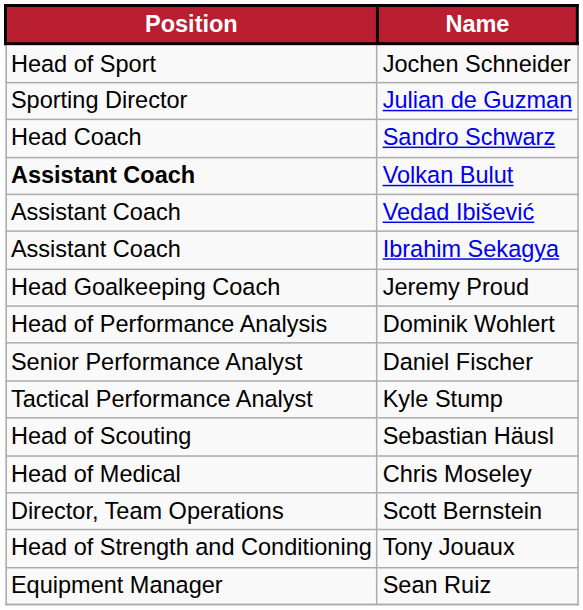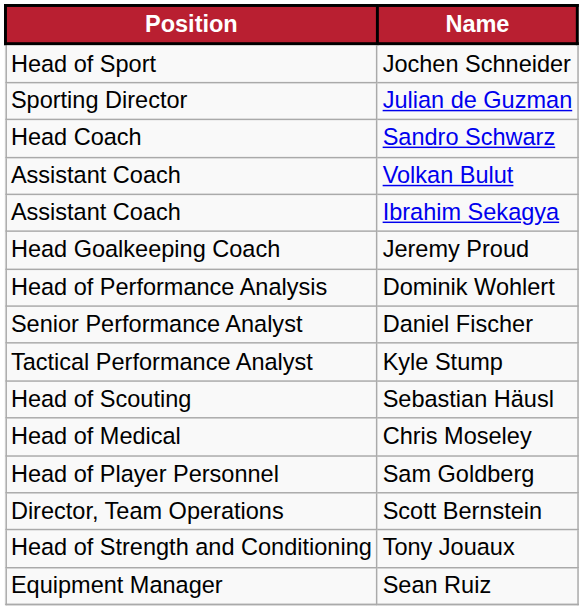 <table class="wikitable sortable">
 <tr>
 <th style="background:#B91F31; color:#FFFFFF; border:2px solid #000000;" scope="col">Position</th>
 <th style="background:#B91F31; color:#FFFFFF; border:2px solid #000000;" scope="col">Name</th>
 </tr>
 <tr>
 <td>Head of Sport</td>
 <td> Jochen Schneider</td>
 </tr>
 <tr>
 <td>Sporting Director</td>
 <td> <a href='#'>Julian de Guzman</a></td>
 </tr>
 <tr>
 <td>Head Coach</td>
 <td> <a href='#'>Sandro Schwarz</a></td>
 </tr>
 <tr>
-<td><strong>Assistant Coach</strong></td>
+<td>Assistant Coach</td>
 <td> <a href='#'>Volkan Bulut</a></td>
-</tr>
-<tr>
-<td>Assistant Coach</td>
-<td> <a href='#'>Vedad Ibišević</a></td>
 </tr>
 <tr>
 <td>Assistant Coach</td>
 <td> <a href='#'>Ibrahim Sekagya</a></td>
 </tr>
 <tr>
 <td>Head Goalkeeping Coach</td>
 <td> Jeremy Proud</td>
 </tr>
 <tr>
 <td>Head of Performance Analysis</td>
 <td> Dominik Wohlert</td>
 </tr>
 <tr>
 <td>Senior Performance Analyst</td>
 <td> Daniel Fischer</td>
 </tr>
 <tr>
 <td>Tactical Performance Analyst</td>
 <td> Kyle Stump</td>
 </tr>
 <tr>
 <td>Head of Scouting</td>
 <td> Sebastian Häusl</td>
 </tr>
 <tr>
 <td>Head of Medical</td>
 <td> Chris Moseley</td>
 </tr>
 <tr>
+<td>Head of Player Personnel</td>
+<td> Sam Goldberg</td>
+</tr>
+<tr>
 <td>Director, Team Operations</td>
 <td> Scott Bernstein</td>
 </tr>
 <tr>
 <td>Head of Strength and Conditioning</td>
 <td> Tony Jouaux</td>
 </tr>
 <tr>
 <td>Equipment Manager</td>
 <td> Sean Ruiz</td>
 </tr>
 <tr>
 </tr>
 </table>
